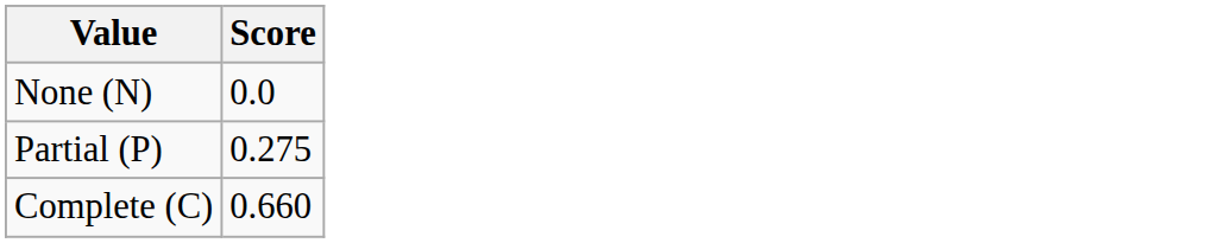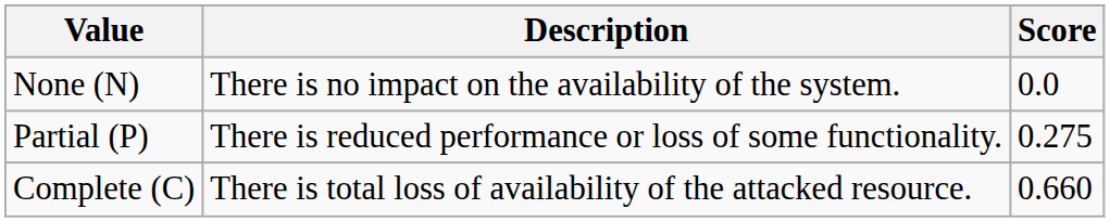 <table class="wikitable">
 <tr>
 <th>Value</th>
+<th>Description</th>
 <th>Score</th>
 </tr>
 <tr>
 <td>None (N)</td>
+<td>There is no impact on the availability of the system.</td>
 <td>0.0</td>
 </tr>
 <tr>
 <td>Partial (P)</td>
+<td>There is reduced performance or loss of some functionality.</td>
 <td>0.275</td>
 </tr>
 <tr>
 <td>Complete (C)</td>
+<td>There is total loss of availability of the attacked resource.</td>
 <td>0.660</td>
 </tr>
 </table>
